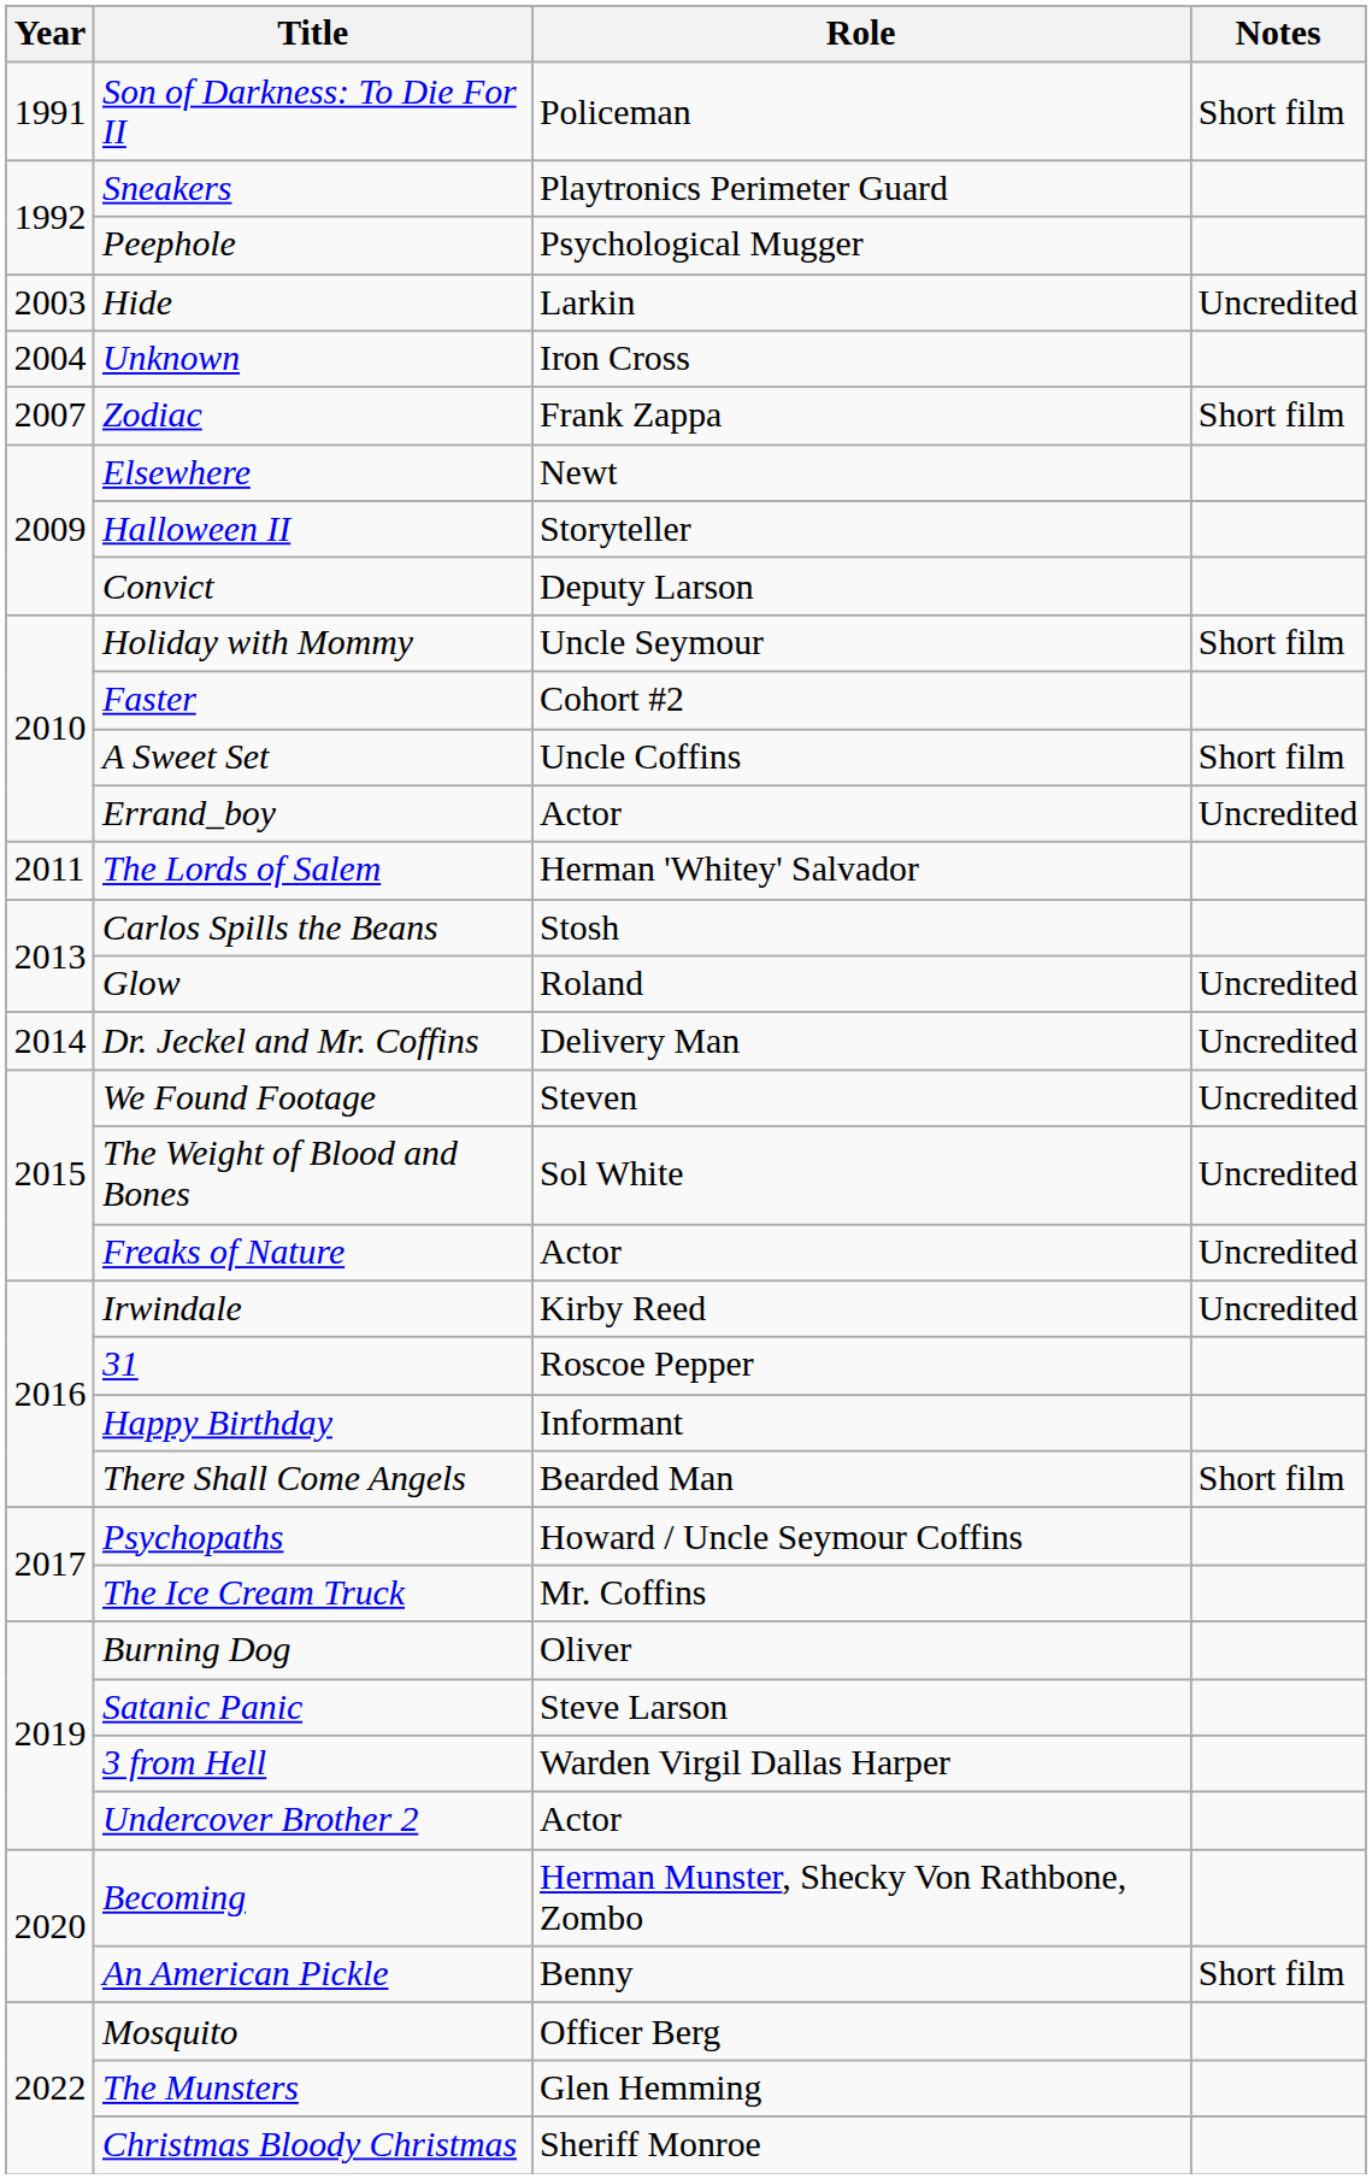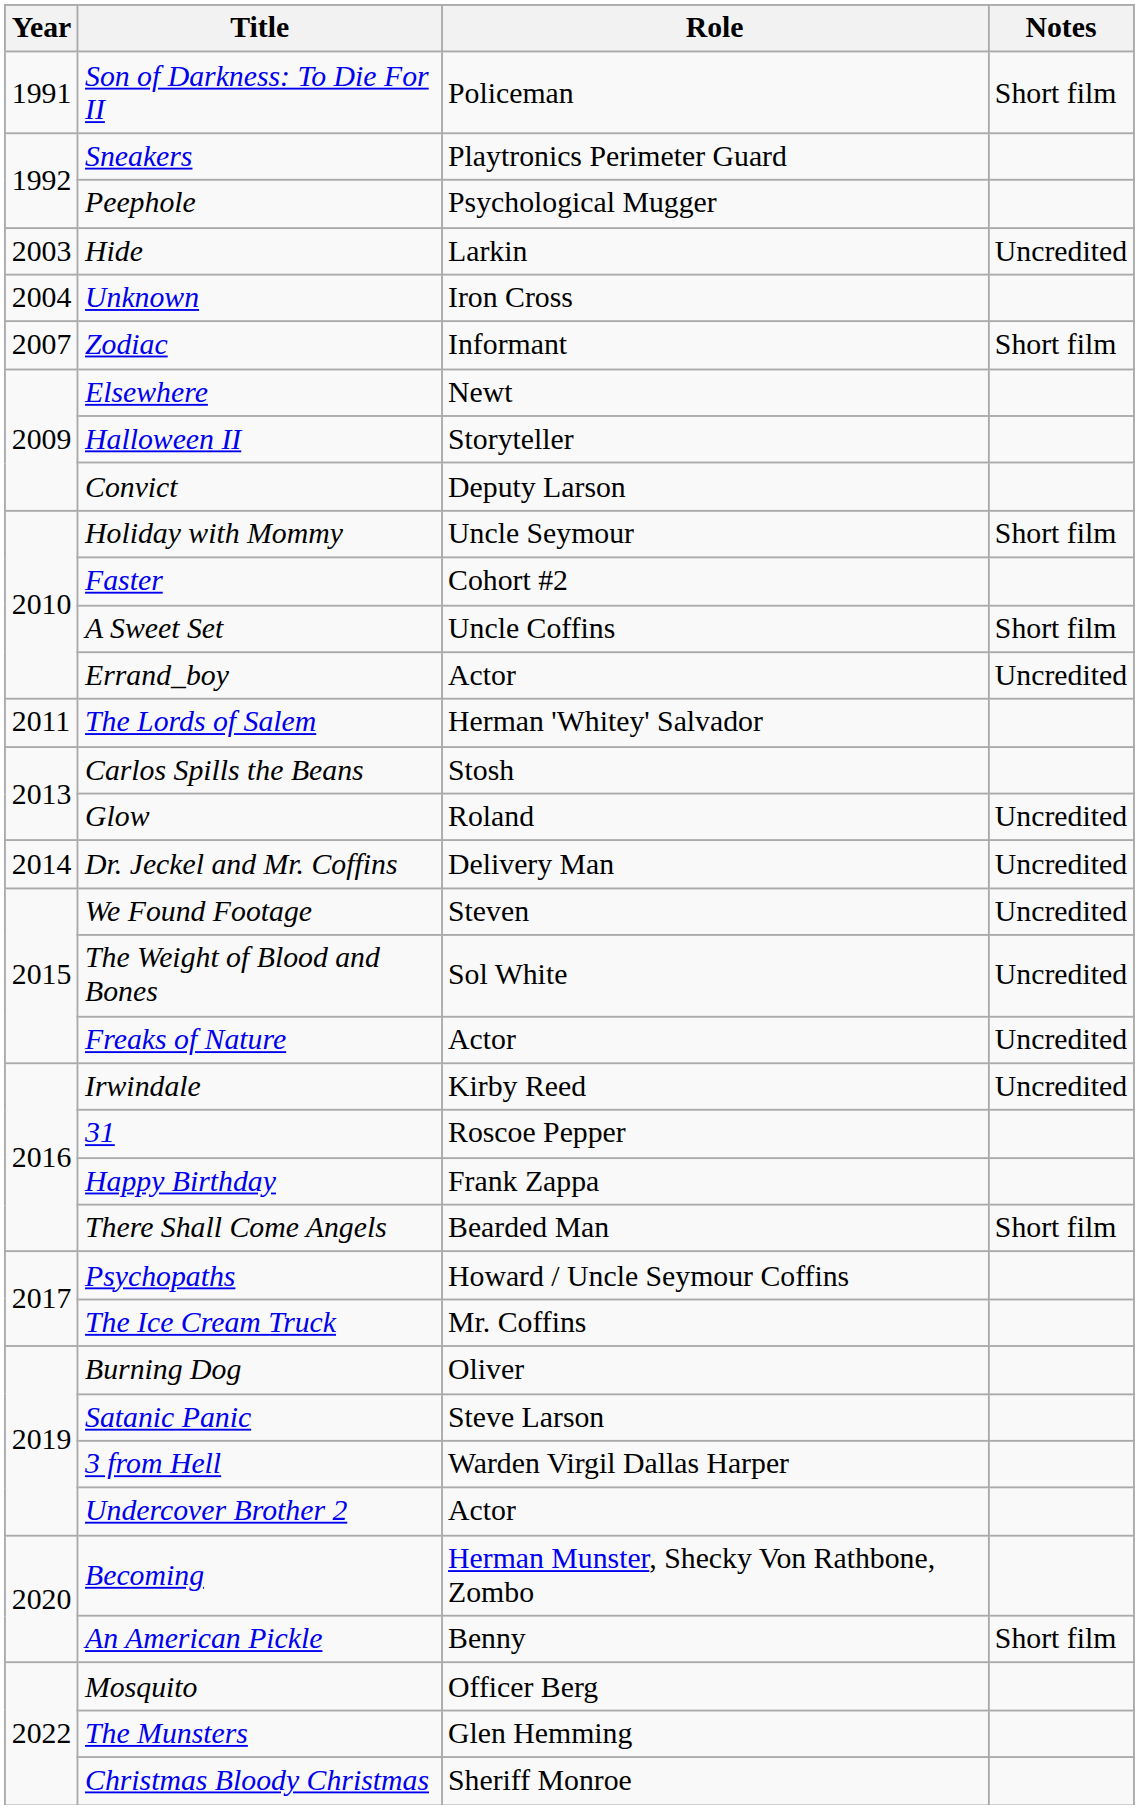 <table class="wikitable sortable">
 <tr>
 <th>Year</th>
 <th>Title</th>
 <th>Role</th>
 <th>Notes</th>
 </tr>
 <tr>
 <td>1991</td>
 <td><em><a href='#'>Son of Darkness: To Die For II</a></em></td>
 <td>Policeman</td>
 <td>Short film</td>
 </tr>
 <tr>
 <td rowspan="2">1992</td>
 <td><em><a href='#'>Sneakers</a></em></td>
 <td>Playtronics Perimeter Guard</td>
 <td></td>
 </tr>
 <tr>
 <td><em>Peephole</em></td>
 <td>Psychological Mugger</td>
 <td></td>
 </tr>
 <tr>
 <td>2003</td>
 <td><em>Hide</em></td>
 <td>Larkin</td>
 <td>Uncredited</td>
 </tr>
 <tr>
 <td>2004</td>
 <td><em><a href='#'>Unknown</a></em></td>
 <td>Iron Cross</td>
 <td></td>
 </tr>
 <tr>
 <td>2007</td>
 <td><em><a href='#'>Zodiac</a></em></td>
-<td>Frank Zappa</td>
+<td>Informant</td>
 <td>Short film</td>
 </tr>
 <tr>
 <td rowspan="3">2009</td>
 <td><em><a href='#'>Elsewhere</a></em></td>
 <td>Newt</td>
 <td></td>
 </tr>
 <tr>
 <td><em><a href='#'>Halloween II</a></em></td>
 <td>Storyteller</td>
 <td></td>
 </tr>
 <tr>
 <td><em>Convict</em></td>
 <td>Deputy Larson</td>
 <td></td>
 </tr>
 <tr>
 <td rowspan="4">2010</td>
 <td><em>Holiday with Mommy</em></td>
 <td>Uncle Seymour</td>
 <td>Short film</td>
 </tr>
 <tr>
 <td><em><a href='#'>Faster</a></em></td>
 <td>Cohort #2</td>
 <td></td>
 </tr>
 <tr>
 <td><em>A Sweet Set</em></td>
 <td>Uncle Coffins</td>
 <td>Short film</td>
 </tr>
 <tr>
 <td><em>Errand_boy</em></td>
 <td>Actor</td>
 <td>Uncredited</td>
 </tr>
 <tr>
 <td>2011</td>
 <td><em><a href='#'>The Lords of Salem</a></em></td>
 <td>Herman 'Whitey' Salvador</td>
 <td></td>
 </tr>
 <tr>
 <td rowspan="2">2013</td>
 <td><em>Carlos Spills the Beans</em></td>
 <td>Stosh</td>
 <td></td>
 </tr>
 <tr>
 <td><em>Glow</em></td>
 <td>Roland</td>
 <td>Uncredited</td>
 </tr>
 <tr>
 <td>2014</td>
 <td><em>Dr. Jeckel and Mr. Coffins</em></td>
 <td>Delivery Man</td>
 <td>Uncredited</td>
 </tr>
 <tr>
 <td rowspan="3">2015</td>
 <td><em>We Found Footage</em></td>
 <td>Steven</td>
 <td>Uncredited</td>
 </tr>
 <tr>
 <td><em>The Weight of Blood and Bones</em></td>
 <td>Sol White</td>
 <td>Uncredited</td>
 </tr>
 <tr>
 <td><em><a href='#'>Freaks of Nature</a></em></td>
 <td>Actor</td>
 <td>Uncredited</td>
 </tr>
 <tr>
 <td rowspan="4">2016</td>
 <td><em>Irwindale</em></td>
 <td>Kirby Reed</td>
 <td>Uncredited</td>
 </tr>
 <tr>
 <td><em><a href='#'>31</a></em></td>
 <td>Roscoe Pepper</td>
 <td></td>
 </tr>
 <tr>
 <td><em><a href='#'>Happy Birthday</a></em></td>
-<td>Informant</td>
+<td>Frank Zappa</td>
 <td></td>
 </tr>
 <tr>
 <td><em>There Shall Come Angels</em></td>
 <td>Bearded Man</td>
 <td>Short film</td>
 </tr>
 <tr>
 <td rowspan="2">2017</td>
 <td><em><a href='#'>Psychopaths</a></em></td>
 <td>Howard / Uncle Seymour Coffins</td>
 <td></td>
 </tr>
 <tr>
 <td><em><a href='#'>The Ice Cream Truck</a></em></td>
 <td>Mr. Coffins</td>
 <td></td>
 </tr>
 <tr>
 <td rowspan="4">2019</td>
 <td><em>Burning Dog</em></td>
 <td>Oliver</td>
 <td></td>
 </tr>
 <tr>
 <td><em><a href='#'>Satanic Panic</a></em></td>
 <td>Steve Larson</td>
 <td></td>
 </tr>
 <tr>
 <td><em><a href='#'>3 from Hell</a></em></td>
 <td>Warden Virgil Dallas Harper</td>
 <td></td>
 </tr>
 <tr>
 <td><em><a href='#'>Undercover Brother 2</a></em></td>
 <td>Actor</td>
 <td></td>
 </tr>
 <tr>
 <td rowspan="2">2020</td>
 <td><em><a href='#'>Becoming</a></em></td>
 <td><a href='#'>Herman Munster</a>, Shecky Von Rathbone, Zombo</td>
 </tr>
 <tr>
 <td><em><a href='#'>An American Pickle</a></em></td>
 <td>Benny</td>
 <td>Short film</td>
 </tr>
 <tr>
 <td rowspan="3">2022</td>
 <td><em>Mosquito</em></td>
 <td>Officer Berg</td>
 <td></td>
 </tr>
 <tr>
 <td><em><a href='#'>The Munsters</a></em></td>
 <td>Glen Hemming</td>
 <td></td>
 </tr>
 <tr>
 <td><em><a href='#'>Christmas Bloody Christmas</a></em></td>
 <td>Sheriff Monroe</td>
 <td></td>
 </tr>
 </table>
